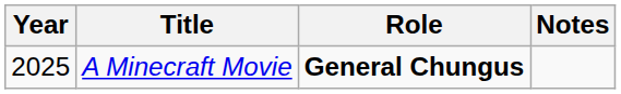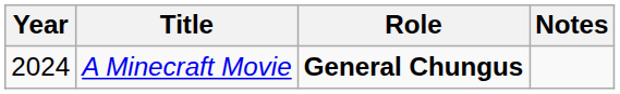 <table class="wikitable">
 <tr>
 <th>Year</th>
 <th>Title</th>
 <th>Role</th>
 <th>Notes</th>
 </tr>
 <tr>
-<td>2025</td>
+<td>2024</td>
 <td><em><a href='#'>A Minecraft Movie</a></em></td>
 <td><strong>General Chungus</strong></td>
 <td></td>
 </tr>
 </table>
